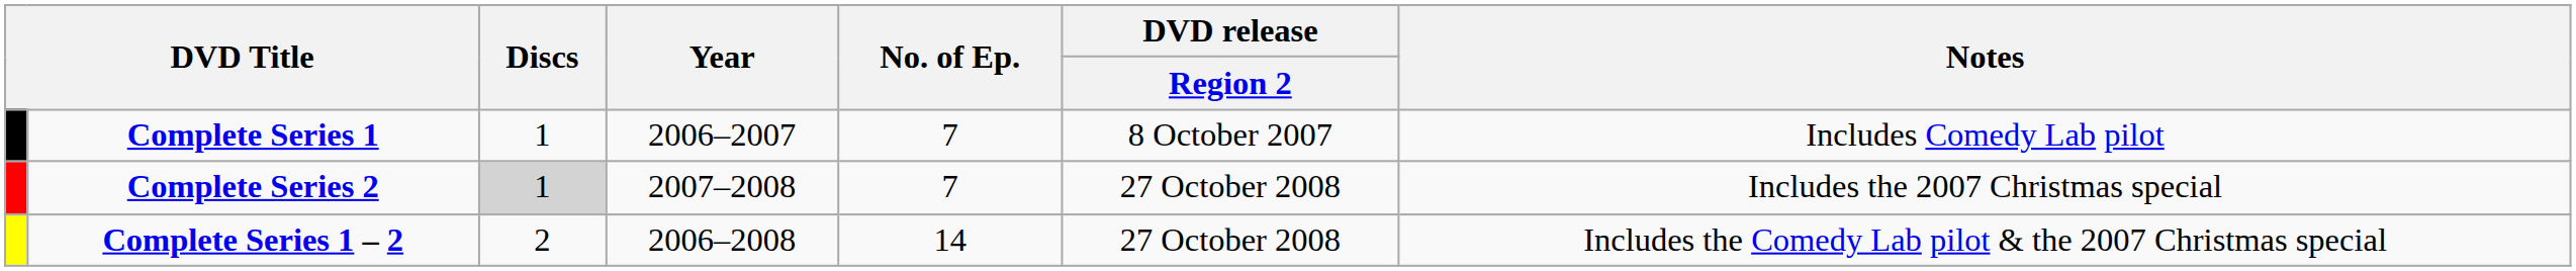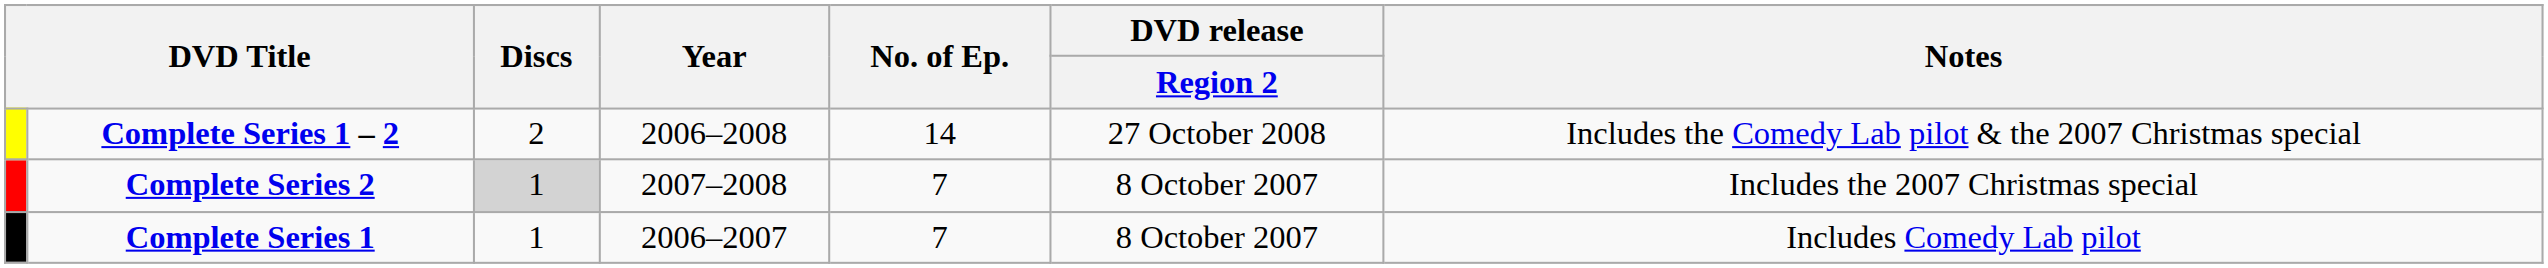 <table class="wikitable"  style="width:99%; text-align:center;">
 <tr>
 <th colspan="2" rowspan="2">DVD Title</th>
 <th rowspan="2">Discs</th>
 <th rowspan="2">Year</th>
 <th rowspan="2">No. of Ep.</th>
 <th>DVD release</th>
 <th rowspan="2">Notes</th>
 </tr>
 <tr>
 <th><a href='#'>Region 2</a></th>
 </tr>
 <tr>
+<td style="background:yellow;"></td>
+<td><strong><a href='#'>Complete Series 1</a> – <a href='#'>2</a></strong></td>
+<td>2</td>
+<td>2006–2008</td>
+<td>14</td>
+<td>27 October 2008</td>
+<td>Includes the <a href='#'>Comedy Lab</a> <a href='#'>pilot</a> & the 2007 Christmas special</td>
+</tr>
+<tr>
+<td style="background:red;"></td>
+<td><strong><a href='#'>Complete Series 2</a></strong></td>
+<td style="background: lightgrey;">1</td>
+<td>2007–2008</td>
+<td>7</td>
+<td>8 October 2007</td>
+<td>Includes the 2007 Christmas special</td>
+</tr>
+<tr>
 <td style="background:black;"></td>
 <td><strong><a href='#'>Complete Series 1</a></strong></td>
 <td>1</td>
 <td>2006–2007</td>
 <td>7</td>
 <td>8 October 2007</td>
 <td>Includes <a href='#'>Comedy Lab</a> <a href='#'>pilot</a></td>
 </tr>
-<tr>
-<td style="background:red;"></td>
-<td><strong><a href='#'>Complete Series 2</a></strong></td>
-<td style="background: lightgrey;">1</td>
-<td>2007–2008</td>
-<td>7</td>
-<td>27 October 2008</td>
-<td>Includes the 2007 Christmas special</td>
-</tr>
-<tr>
-<td style="background:yellow;"></td>
-<td><strong><a href='#'>Complete Series 1</a> – <a href='#'>2</a></strong></td>
-<td>2</td>
-<td>2006–2008</td>
-<td>14</td>
-<td>27 October 2008</td>
-<td>Includes the <a href='#'>Comedy Lab</a> <a href='#'>pilot</a> & the 2007 Christmas special</td>
-</tr>
 </table>
